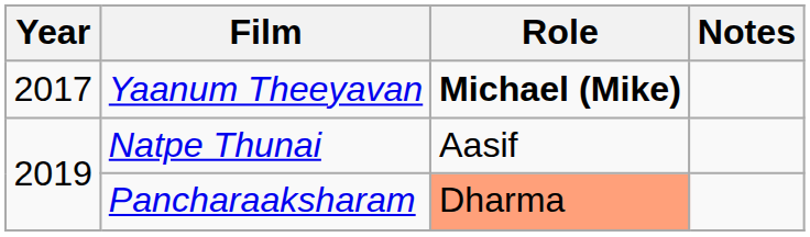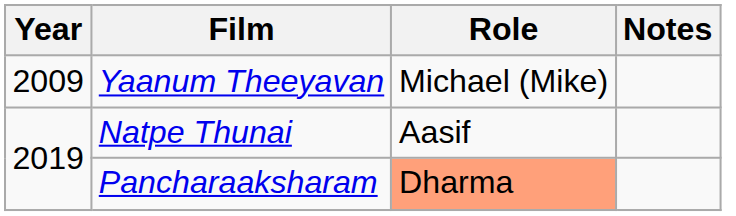 <table class="wikitable">
 <tr>
 <th>Year</th>
 <th>Film</th>
 <th>Role</th>
 <th>Notes</th>
 </tr>
 <tr>
-<td>2017</td>
+<td>2009</td>
 <td><em><a href='#'>Yaanum Theeyavan</a></em></td>
-<td><strong>Michael (Mike)</strong></td>
+<td>Michael (Mike)</td>
 <td></td>
 </tr>
 <tr>
 <td rowspan="2">2019</td>
 <td><em><a href='#'>Natpe Thunai</a></em></td>
 <td>Aasif</td>
 <td></td>
 </tr>
 <tr>
 <td><em><a href='#'>Pancharaaksharam</a></em></td>
 <td style="background: lightsalmon;">Dharma</td>
 <td></td>
 </tr>
 </table>
